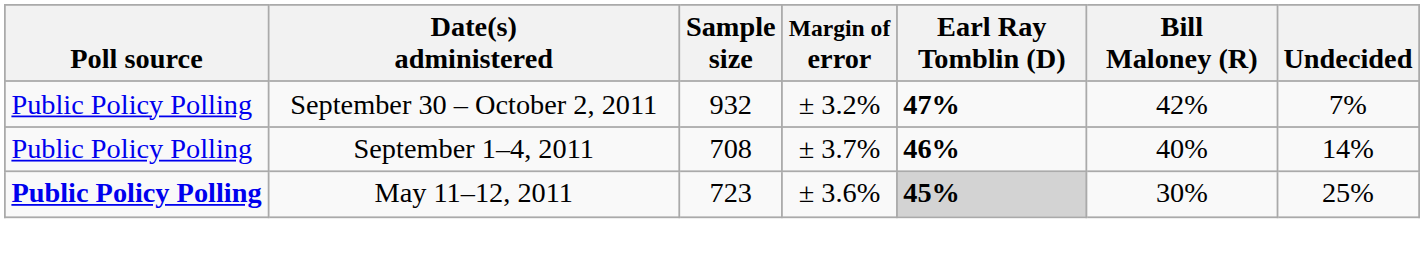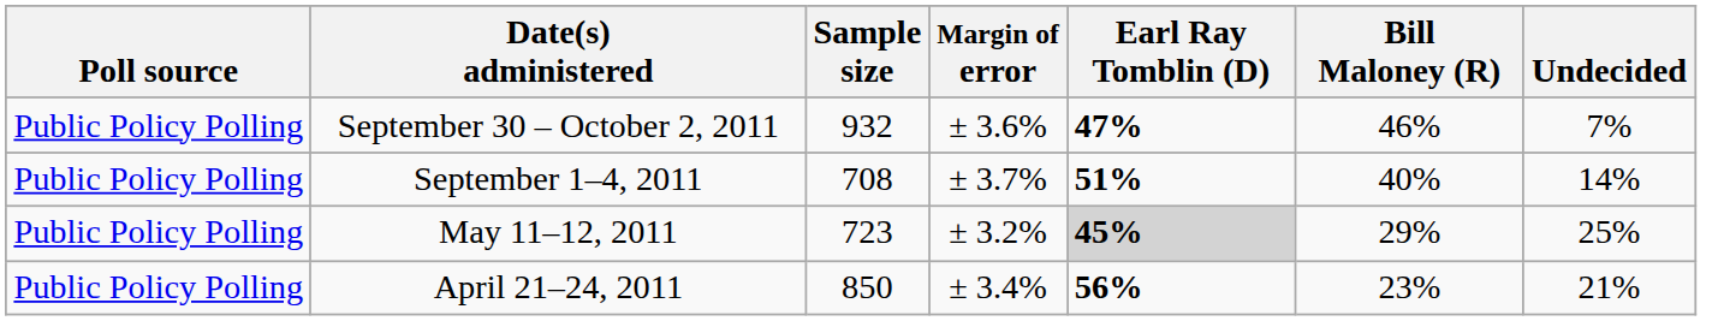 <table class="wikitable">
 <tr valign= bottom>
 <th>Poll source</th>
 <th style="width:225px;">Date(s)<br>administered</th>
 <th class=small>Sample<br>size</th>
 <th><small>Margin of</small><br>error</th>
 <th style="width:100px;">Earl Ray<br>Tomblin (D)</th>
 <th style="width:100px;">Bill<br>Maloney (R)</th>
 <th>Undecided</th>
 </tr>
 <tr>
 <td><a href='#'>Public Policy Polling</a></td>
 <td align=center>September 30 – October 2, 2011</td>
 <td align=center>932</td>
-<td align=center>± 3.2%</td>
+<td align=center>± 3.6%</td>
 <td><strong>47%</strong></td>
-<td align=center>42%</td>
+<td align=center>46%</td>
 <td align=center>7%</td>
 </tr>
 <tr>
 <td><a href='#'>Public Policy Polling</a></td>
 <td align=center>September 1–4, 2011</td>
 <td align=center>708</td>
 <td align=center>± 3.7%</td>
-<td><strong>46%</strong></td>
+<td><strong>51%</strong></td>
 <td align=center>40%</td>
 <td align=center>14%</td>
 </tr>
 <tr>
-<td><strong><a href='#'>Public Policy Polling</a></strong></td>
+<td><a href='#'>Public Policy Polling</a></td>
 <td align=center>May 11–12, 2011</td>
 <td align=center>723</td>
-<td align=center>± 3.6%</td>
+<td align=center>± 3.2%</td>
 <td style="background: lightgrey;"><strong>45%</strong></td>
-<td align=center>30%</td>
+<td align=center>29%</td>
 <td align=center>25%</td>
 </tr>
+<tr>
+<td><a href='#'>Public Policy Polling</a></td>
+<td align=center>April 21–24, 2011</td>
+<td align=center>850</td>
+<td align=center>± 3.4%</td>
+<td><strong>56%</strong></td>
+<td align=center>23%</td>
+<td align=center>21%</td>
+</tr>
 </table>
